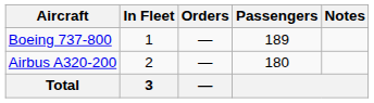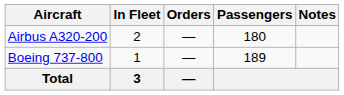 <table class="wikitable" style="margin:0.5em auto">
 <tr>
 <th>Aircraft</th>
 <th>In Fleet</th>
 <th>Orders</th>
 <th>Passengers</th>
 <th>Notes</th>
 </tr>
 <tr>
+<td><a href='#'>Airbus A320-200</a></td>
+<td align=center>2</td>
+<td align=center>—</td>
+<td align=center>180</td>
+<td align=center></td>
+</tr>
+<tr>
 <td><a href='#'>Boeing 737-800</a></td>
 <td align="center">1</td>
 <td align="center">—</td>
 <td align="center">189</td>
 <td align="center"></td>
-</tr>
-<tr>
-<td><a href='#'>Airbus A320-200</a></td>
-<td align=center>2</td>
-<td align=center>—</td>
-<td align=center>180</td>
-<td align=center></td>
 </tr>
 <tr>
 <th>Total</th>
 <th>3</th>
 <th>—</th>
 <th colspan="2"></th>
 </tr>
 </table>
